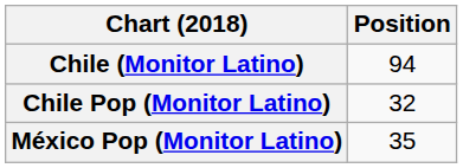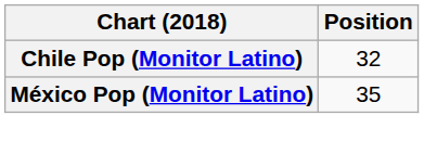 <table class="wikitable plainrowheaders" style="text-align:center">
 <tr>
 <th scope="col">Chart (2018)</th>
 <th scope="col">Position</th>
-</tr>
-<tr>
-<th scope="row">Chile (<a href='#'>Monitor Latino</a>)</th>
-<td>94</td>
 </tr>
 <tr>
 <th scope="row">Chile Pop (<a href='#'>Monitor Latino</a>)</th>
 <td>32</td>
 </tr>
 <tr>
 <th scope="row">México Pop (<a href='#'>Monitor Latino</a>)</th>
 <td>35</td>
 </tr>
 </table>
